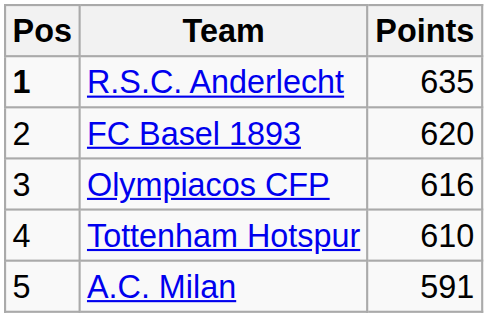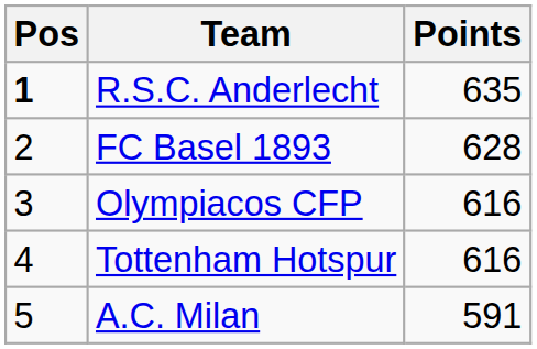 <table class="wikitable" style="font-size: 95%;">
 <tr>
 <th>Pos</th>
 <th>Team</th>
 <th>Points</th>
 </tr>
 <tr>
 <td><strong>1</strong></td>
 <td> <a href='#'>R.S.C. Anderlecht</a></td>
 <td align="right">635</td>
 </tr>
 <tr>
 <td>2</td>
 <td> <a href='#'>FC Basel 1893</a></td>
-<td align="right">620</td>
+<td align="right">628</td>
 </tr>
 <tr>
 <td>3</td>
 <td> <a href='#'>Olympiacos CFP</a></td>
 <td align="right">616</td>
 </tr>
 <tr>
 <td>4</td>
 <td> <a href='#'>Tottenham Hotspur</a></td>
-<td align="right">610</td>
+<td align="right">616</td>
 </tr>
 <tr>
 <td>5</td>
 <td> <a href='#'>A.C. Milan</a></td>
 <td align="right">591</td>
 </tr>
 </table>
